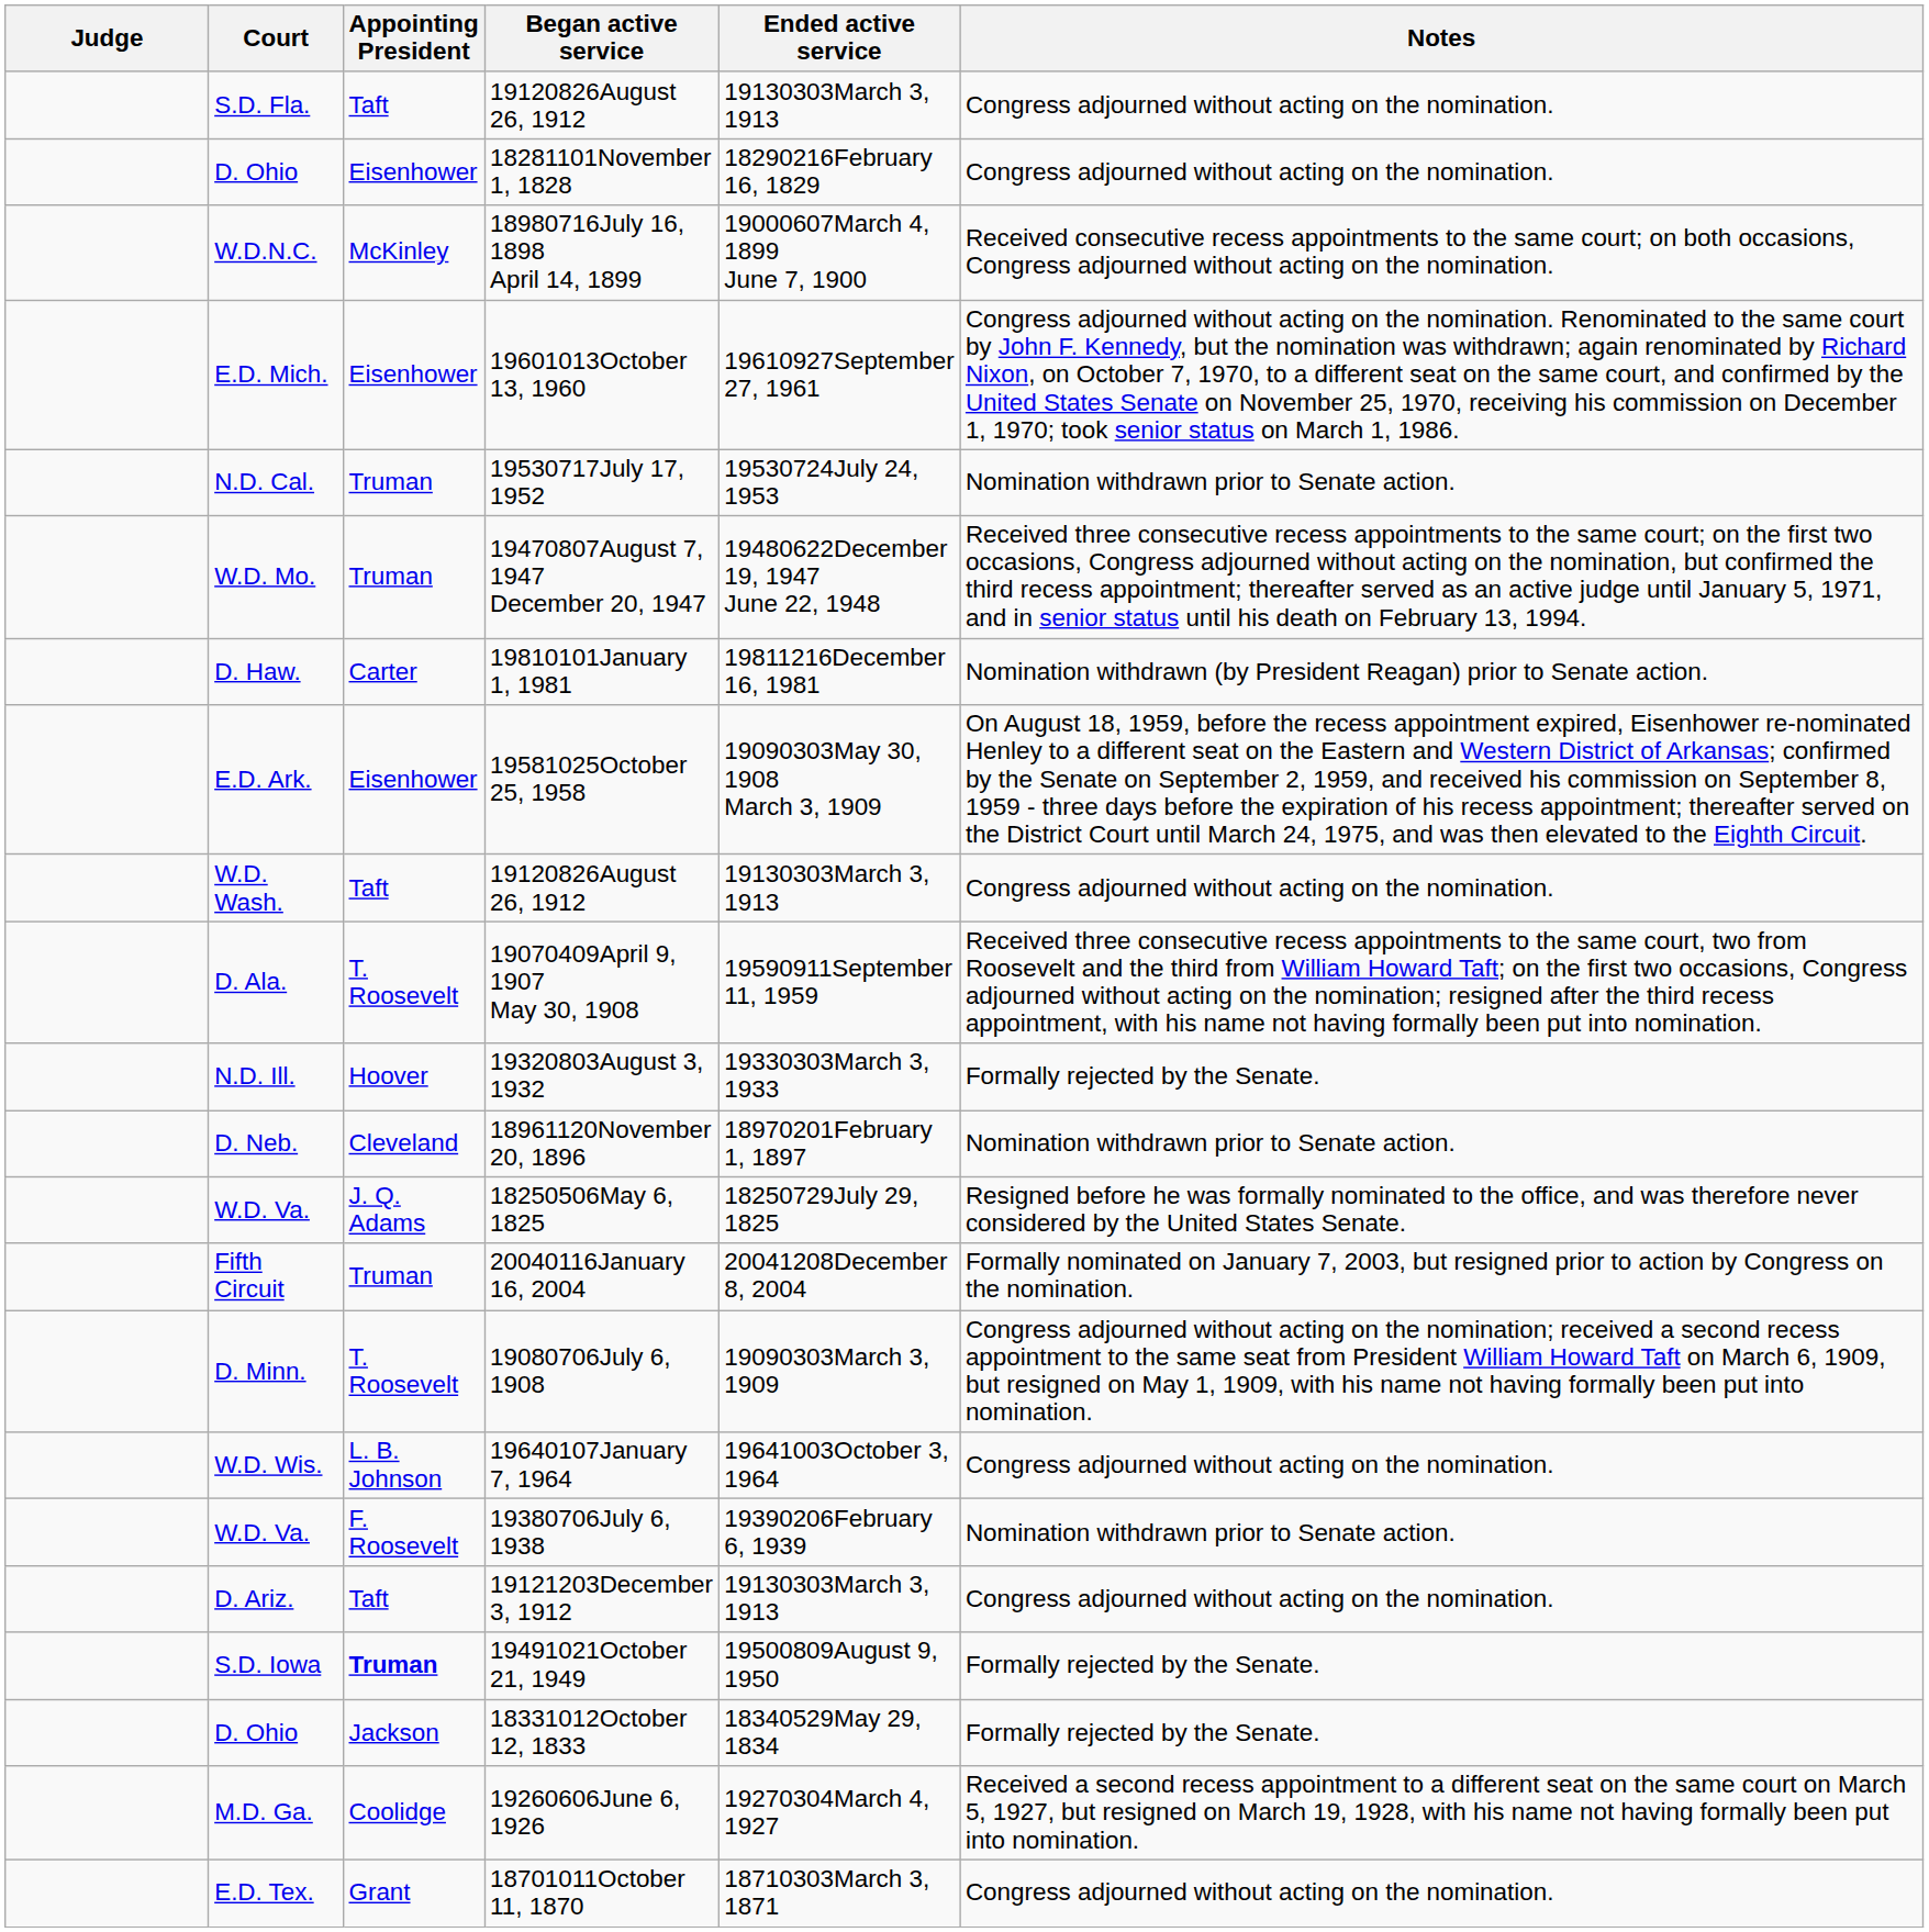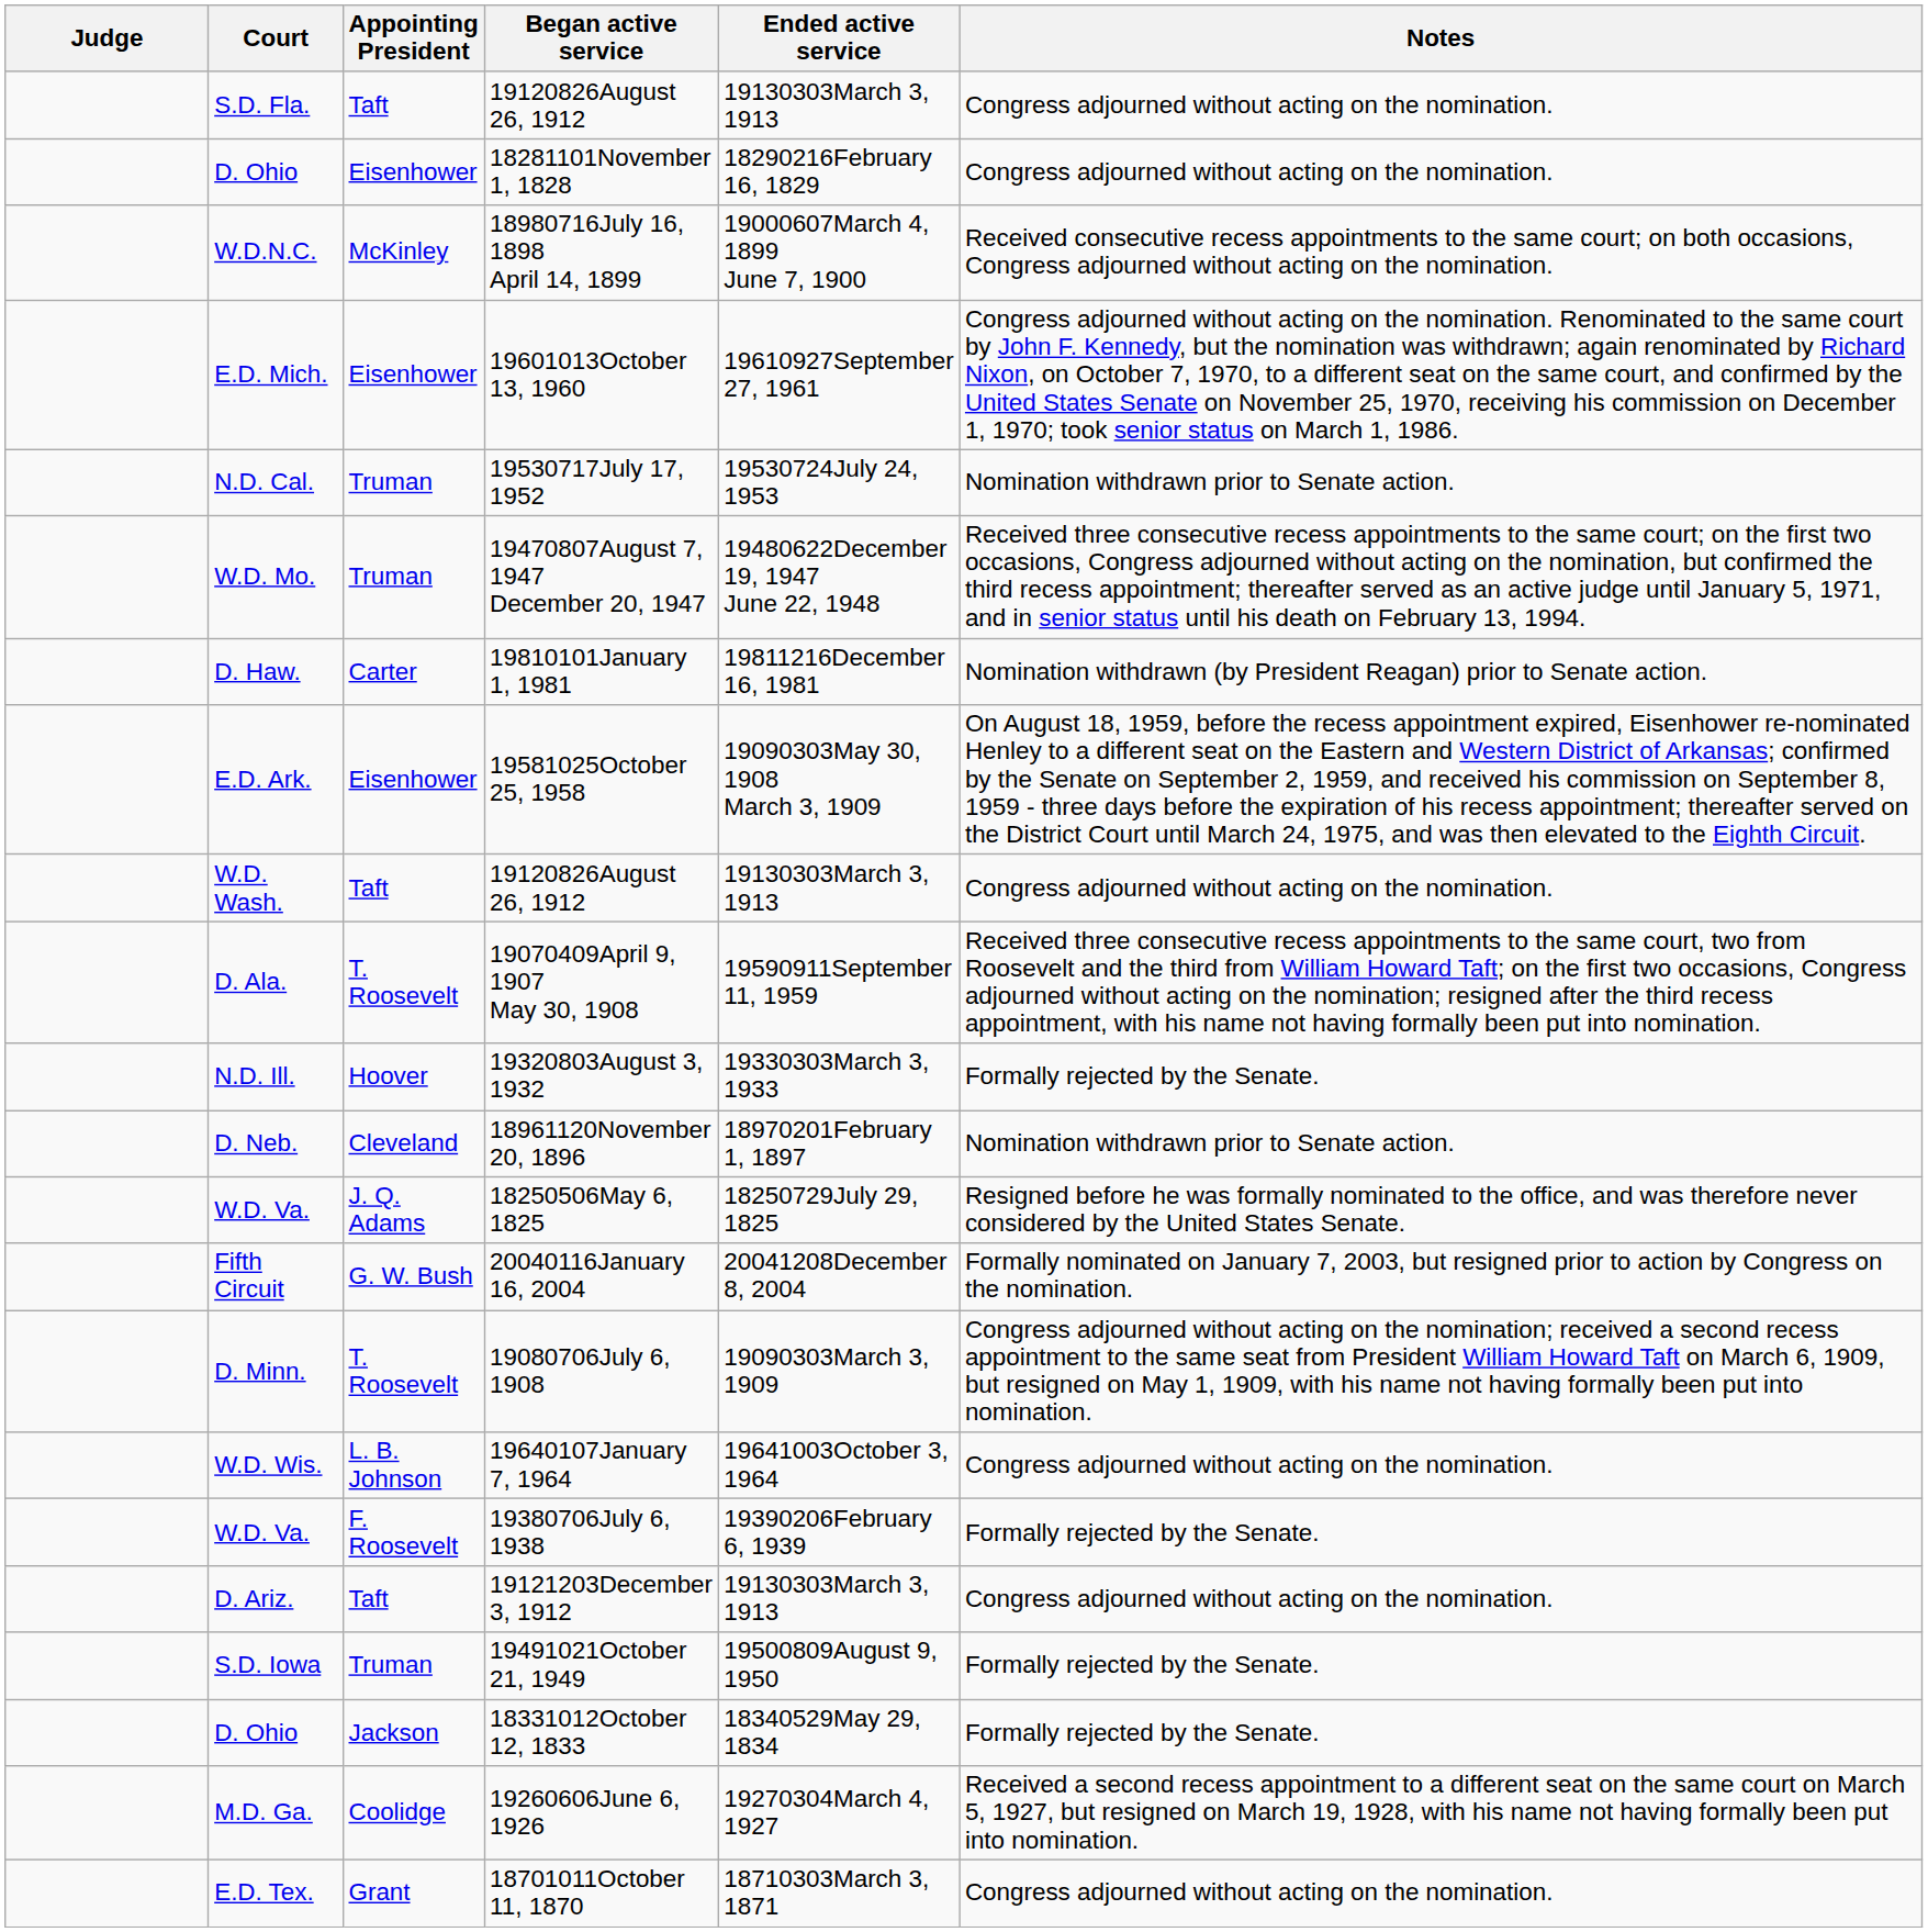 <table class="sortable wikitable">
 <tr>
 <th width="125">Judge</th>
 <th width="80">Court</th>
 <th width="80">Appointing<br>President</th>
 <th width="115">Began active<br>service</th>
 <th width="115">Ended active<br>service</th>
 <th>Notes</th>
 </tr>
 <tr>
 <td></td>
 <td><a href='#'>S.D. Fla.</a></td>
 <td><a href='#'>Taft</a></td>
 <td><span>19120826</span>August 26, 1912</td>
 <td><span>19130303</span>March 3, 1913</td>
 <td>Congress adjourned without acting on the nomination.</td>
 </tr>
 <tr>
 <td></td>
 <td><a href='#'>D. Ohio</a></td>
 <td><a href='#'>Eisenhower</a></td>
 <td><span>18281101</span>November 1, 1828</td>
 <td><span>18290216</span>February 16, 1829</td>
 <td>Congress adjourned without acting on the nomination.</td>
 </tr>
 <tr>
 <td></td>
 <td><a href='#'>W.D.N.C.</a></td>
 <td><a href='#'>McKinley</a></td>
 <td><span>18980716</span>July 16, 1898<br>April 14, 1899</td>
 <td><span>19000607</span>March 4, 1899<br>June 7, 1900</td>
 <td>Received consecutive recess appointments to the same court; on both occasions, Congress adjourned without acting on the nomination.</td>
 </tr>
 <tr>
 <td></td>
 <td><a href='#'>E.D. Mich.</a></td>
 <td><a href='#'>Eisenhower</a></td>
 <td><span>19601013</span>October 13, 1960</td>
 <td><span>19610927</span>September 27, 1961</td>
 <td>Congress adjourned without acting on the nomination. Renominated to the same court by <a href='#'>John F. Kennedy</a>, but the nomination was withdrawn; again renominated by <a href='#'>Richard Nixon</a>, on October 7, 1970, to a different seat on the same court, and confirmed by the <a href='#'>United States Senate</a> on November 25, 1970, receiving his commission on December 1, 1970; took <a href='#'>senior status</a> on March 1, 1986.</td>
 </tr>
 <tr>
 <td></td>
 <td><a href='#'>N.D. Cal.</a></td>
 <td><a href='#'>Truman</a></td>
 <td><span>19530717</span>July 17, 1952</td>
 <td><span>19530724</span>July 24, 1953</td>
 <td>Nomination withdrawn prior to Senate action.</td>
 </tr>
 <tr>
 <td></td>
 <td><a href='#'>W.D. Mo.</a></td>
 <td><a href='#'>Truman</a></td>
 <td><span>19470807</span>August 7, 1947<br>December 20, 1947</td>
 <td><span>19480622</span>December 19, 1947<br>June 22, 1948</td>
 <td>Received three consecutive recess appointments to the same court; on the first two occasions, Congress adjourned without acting on the nomination, but confirmed the third recess appointment; thereafter served as an active judge until January 5, 1971, and in <a href='#'>senior status</a> until his death on February 13, 1994.</td>
 </tr>
 <tr>
 <td></td>
 <td><a href='#'>D. Haw.</a></td>
 <td><a href='#'>Carter</a></td>
 <td><span>19810101</span>January 1, 1981</td>
 <td><span>19811216</span>December 16, 1981</td>
 <td>Nomination withdrawn (by President Reagan) prior to Senate action.</td>
 </tr>
 <tr>
 <td></td>
 <td><a href='#'>E.D. Ark.</a></td>
 <td><a href='#'>Eisenhower</a></td>
 <td><span>19581025</span>October 25, 1958</td>
 <td><span>19090303</span>May 30, 1908<br>March 3, 1909</td>
 <td>On August 18, 1959, before the recess appointment expired, Eisenhower re-nominated Henley to a different seat on the Eastern and <a href='#'>Western District of Arkansas</a>; confirmed by the Senate on September 2, 1959, and received his commission on September 8, 1959 - three days before the expiration of his recess appointment; thereafter served on the District Court until March 24, 1975, and was then elevated to the <a href='#'>Eighth Circuit</a>.</td>
 </tr>
 <tr>
 <td></td>
 <td><a href='#'>W.D. Wash.</a></td>
 <td><a href='#'>Taft</a></td>
 <td><span>19120826</span>August 26, 1912</td>
 <td><span>19130303</span>March 3, 1913</td>
 <td>Congress adjourned without acting on the nomination.</td>
 </tr>
 <tr>
 <td></td>
 <td><a href='#'>D. Ala.</a></td>
 <td><a href='#'>T. Roosevelt</a></td>
 <td><span>19070409</span>April 9, 1907<br>May 30, 1908</td>
 <td><span>19590911</span>September 11, 1959</td>
 <td>Received three consecutive recess appointments to the same court, two from Roosevelt and the third from <a href='#'>William Howard Taft</a>; on the first two occasions, Congress adjourned without acting on the nomination; resigned after the third recess appointment, with his name not having formally been put into nomination.</td>
 </tr>
 <tr>
 <td></td>
 <td><a href='#'>N.D. Ill.</a></td>
 <td><a href='#'>Hoover</a></td>
 <td><span>19320803</span>August 3, 1932</td>
 <td><span>19330303</span>March 3, 1933</td>
 <td>Formally rejected by the Senate.</td>
 </tr>
 <tr>
 <td></td>
 <td><a href='#'>D. Neb.</a></td>
 <td><a href='#'>Cleveland</a></td>
 <td><span>18961120</span>November 20, 1896</td>
 <td><span>18970201</span>February 1, 1897</td>
 <td>Nomination withdrawn prior to Senate action.</td>
 </tr>
 <tr>
 <td></td>
 <td><a href='#'>W.D. Va.</a></td>
 <td><a href='#'>J. Q. Adams</a></td>
 <td><span>18250506</span>May 6, 1825</td>
 <td><span>18250729</span>July 29, 1825</td>
 <td>Resigned before he was formally nominated to the office, and was therefore never considered by the United States Senate.</td>
 </tr>
 <tr>
 <td></td>
 <td><a href='#'>Fifth Circuit</a></td>
-<td><a href='#'>Truman</a></td>
+<td><a href='#'>G. W. Bush</a></td>
 <td><span>20040116</span>January 16, 2004</td>
 <td><span>20041208</span>December 8, 2004</td>
 <td>Formally nominated on January 7, 2003, but resigned prior to action by Congress on the nomination.</td>
 </tr>
 <tr>
 <td></td>
 <td><a href='#'>D. Minn.</a></td>
 <td><a href='#'>T. Roosevelt</a></td>
 <td><span>19080706</span>July 6, 1908</td>
 <td><span>19090303</span>March 3, 1909</td>
 <td>Congress adjourned without acting on the nomination; received a second recess appointment to the same seat from President <a href='#'>William Howard Taft</a> on March 6, 1909, but resigned on May 1, 1909, with his name not having formally been put into nomination.</td>
 </tr>
 <tr>
 <td></td>
 <td><a href='#'>W.D. Wis.</a></td>
 <td><a href='#'>L. B. Johnson</a></td>
 <td><span>19640107</span>January 7, 1964</td>
 <td><span>19641003</span>October 3, 1964</td>
 <td>Congress adjourned without acting on the nomination.</td>
 </tr>
 <tr>
 <td></td>
 <td><a href='#'>W.D. Va.</a></td>
 <td><a href='#'>F. Roosevelt</a></td>
 <td><span>19380706</span>July 6, 1938</td>
 <td><span>19390206</span>February 6, 1939</td>
-<td>Nomination withdrawn prior to Senate action.</td>
+<td>Formally rejected by the Senate.</td>
 </tr>
 <tr>
 <td></td>
 <td><a href='#'>D. Ariz.</a></td>
 <td><a href='#'>Taft</a></td>
 <td><span>19121203</span>December 3, 1912</td>
 <td><span>19130303</span>March 3, 1913</td>
 <td>Congress adjourned without acting on the nomination.</td>
 </tr>
 <tr>
 <td></td>
 <td><a href='#'>S.D. Iowa</a></td>
-<td><strong><a href='#'>Truman</a></strong></td>
+<td><a href='#'>Truman</a></td>
 <td><span>19491021</span>October 21, 1949</td>
 <td><span>19500809</span>August 9, 1950</td>
 <td>Formally rejected by the Senate.</td>
 </tr>
 <tr>
 <td></td>
 <td><a href='#'>D. Ohio</a></td>
 <td><a href='#'>Jackson</a></td>
 <td><span>18331012</span>October 12, 1833</td>
 <td><span>18340529</span>May 29, 1834</td>
 <td>Formally rejected by the Senate.</td>
 </tr>
 <tr>
 <td></td>
 <td><a href='#'>M.D. Ga.</a></td>
 <td><a href='#'>Coolidge</a></td>
 <td><span>19260606</span>June 6, 1926</td>
 <td><span>19270304</span>March 4, 1927</td>
 <td>Received a second recess appointment to a different seat on the same court on March 5, 1927, but resigned on March 19, 1928, with his name not having formally been put into nomination.</td>
 </tr>
 <tr>
 <td></td>
 <td><a href='#'>E.D. Tex.</a></td>
 <td><a href='#'>Grant</a></td>
 <td><span>18701011</span>October 11, 1870</td>
 <td><span>18710303</span>March 3, 1871</td>
 <td>Congress adjourned without acting on the nomination.</td>
 </tr>
 </table>
